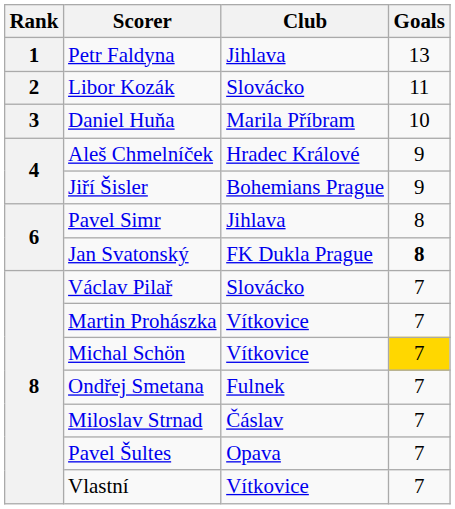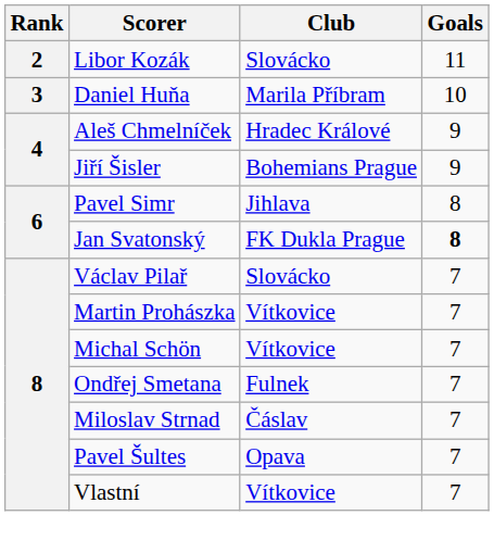 <table class="wikitable" style="text-align:center">
 <tr>
 <th>Rank</th>
 <th>Scorer</th>
 <th>Club</th>
 <th>Goals</th>
-</tr>
-<tr>
-<th>1</th>
-<td align="left"> <a href='#'>Petr Faldyna</a></td>
-<td align="left"><a href='#'>Jihlava</a></td>
-<td>13</td>
 </tr>
 <tr>
 <th>2</th>
 <td align="left"> <a href='#'>Libor Kozák</a></td>
 <td align="left"><a href='#'>Slovácko</a></td>
 <td>11</td>
 </tr>
 <tr>
 <th>3</th>
 <td align="left"> <a href='#'>Daniel Huňa</a></td>
 <td align="left"><a href='#'>Marila Příbram</a></td>
 <td>10</td>
 </tr>
 <tr>
 <th rowspan="2">4</th>
 <td align="left"> <a href='#'>Aleš Chmelníček</a></td>
 <td align="left"><a href='#'>Hradec Králové</a></td>
 <td>9</td>
 </tr>
 <tr>
 <td align="left"> <a href='#'>Jiří Šisler</a></td>
 <td align="left"><a href='#'>Bohemians Prague</a></td>
 <td>9</td>
 </tr>
 <tr>
 <th rowspan="2">6</th>
 <td align="left"> <a href='#'>Pavel Simr</a></td>
 <td align="left"><a href='#'>Jihlava</a></td>
 <td>8</td>
 </tr>
 <tr>
 <td align="left"> <a href='#'>Jan Svatonský</a></td>
 <td align="left"><a href='#'>FK Dukla Prague</a></td>
 <td><strong>8</strong></td>
 </tr>
 <tr>
 <th rowspan="7">8</th>
 <td align="left"> <a href='#'>Václav Pilař</a></td>
 <td align="left"><a href='#'>Slovácko</a></td>
 <td>7</td>
 </tr>
 <tr>
 <td align="left"> <a href='#'>Martin Prohászka</a></td>
 <td align="left"><a href='#'>Vítkovice</a></td>
 <td>7</td>
 </tr>
 <tr>
 <td align="left"> <a href='#'>Michal Schön</a></td>
 <td align="left"><a href='#'>Vítkovice</a></td>
-<td style="background: gold;">7</td>
+<td>7</td>
 </tr>
 <tr>
 <td align="left"> <a href='#'>Ondřej Smetana</a></td>
 <td align="left"><a href='#'>Fulnek</a></td>
 <td>7</td>
 </tr>
 <tr>
 <td align="left"> <a href='#'>Miloslav Strnad</a></td>
 <td align="left"><a href='#'>Čáslav</a></td>
 <td>7</td>
 </tr>
 <tr>
 <td align="left"> <a href='#'>Pavel Šultes</a></td>
 <td align="left"><a href='#'>Opava</a></td>
 <td>7</td>
 </tr>
 <tr>
 <td align="left">Vlastní</td>
 <td align="left"><a href='#'>Vítkovice</a></td>
 <td>7</td>
 </tr>
 </table>
